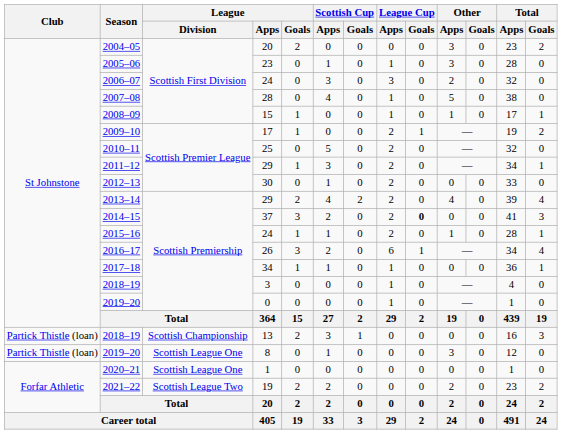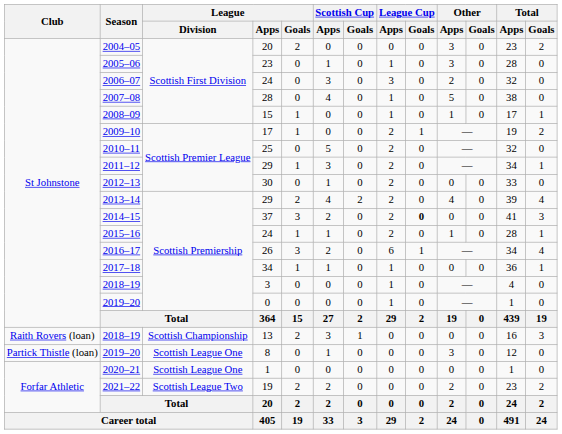 <table class="wikitable" style="text-align:center">
 <tr>
 <th rowspan="2">Club</th>
 <th rowspan="2">Season</th>
 <th colspan="3">League</th>
 <th colspan="2"><a href='#'>Scottish Cup</a></th>
 <th colspan="2"><a href='#'>League Cup</a></th>
 <th colspan="2">Other</th>
 <th colspan="2">Total</th>
 </tr>
 <tr>
 <th>Division</th>
 <th>Apps</th>
 <th>Goals</th>
 <th>Apps</th>
 <th>Goals</th>
 <th>Apps</th>
 <th>Goals</th>
 <th>Apps</th>
 <th>Goals</th>
 <th>Apps</th>
 <th>Goals</th>
 </tr>
 <tr>
 <td rowspan="17"><a href='#'>St Johnstone</a></td>
 <td><a href='#'>2004–05</a></td>
 <td rowspan="5"><a href='#'>Scottish First Division</a></td>
 <td>20</td>
 <td>2</td>
 <td>0</td>
 <td>0</td>
 <td>0</td>
 <td>0</td>
 <td>3</td>
 <td>0</td>
 <td>23</td>
 <td>2</td>
 </tr>
 <tr>
 <td><a href='#'>2005–06</a></td>
 <td>23</td>
 <td>0</td>
 <td>1</td>
 <td>0</td>
 <td>1</td>
 <td>0</td>
 <td>3</td>
 <td>0</td>
 <td>28</td>
 <td>0</td>
 </tr>
 <tr>
 <td><a href='#'>2006–07</a></td>
 <td>24</td>
 <td>0</td>
 <td>3</td>
 <td>0</td>
 <td>3</td>
 <td>0</td>
 <td>2</td>
 <td>0</td>
 <td>32</td>
 <td>0</td>
 </tr>
 <tr>
 <td><a href='#'>2007–08</a></td>
 <td>28</td>
 <td>0</td>
 <td>4</td>
 <td>0</td>
 <td>1</td>
 <td>0</td>
 <td>5</td>
 <td>0</td>
 <td>38</td>
 <td>0</td>
 </tr>
 <tr>
 <td><a href='#'>2008–09</a></td>
 <td>15</td>
 <td>1</td>
 <td>0</td>
 <td>0</td>
 <td>1</td>
 <td>0</td>
 <td>1</td>
 <td>0</td>
 <td>17</td>
 <td>1</td>
 </tr>
 <tr>
 <td><a href='#'>2009–10</a></td>
 <td rowspan="4"><a href='#'>Scottish Premier League</a></td>
 <td>17</td>
 <td>1</td>
 <td>0</td>
 <td>0</td>
 <td>2</td>
 <td>1</td>
 <td colspan="2">—</td>
 <td>19</td>
 <td>2</td>
 </tr>
 <tr>
 <td><a href='#'>2010–11</a></td>
 <td>25</td>
 <td>0</td>
 <td>5</td>
 <td>0</td>
 <td>2</td>
 <td>0</td>
 <td colspan="2">—</td>
 <td>32</td>
 <td>0</td>
 </tr>
 <tr>
 <td><a href='#'>2011–12</a></td>
 <td>29</td>
 <td>1</td>
 <td>3</td>
 <td>0</td>
 <td>2</td>
 <td>0</td>
 <td colspan="2">—</td>
 <td>34</td>
 <td>1</td>
 </tr>
 <tr>
 <td><a href='#'>2012–13</a></td>
 <td>30</td>
 <td>0</td>
 <td>1</td>
 <td>0</td>
 <td>2</td>
 <td>0</td>
 <td>0</td>
 <td>0</td>
 <td>33</td>
 <td>0</td>
 </tr>
 <tr>
 <td><a href='#'>2013–14</a></td>
 <td rowspan="7"><a href='#'>Scottish Premiership</a></td>
 <td>29</td>
 <td>2</td>
 <td>4</td>
 <td>2</td>
 <td>2</td>
 <td>0</td>
 <td>4</td>
 <td>0</td>
 <td>39</td>
 <td>4</td>
 </tr>
 <tr>
 <td><a href='#'>2014–15</a></td>
 <td>37</td>
 <td>3</td>
 <td>2</td>
 <td>0</td>
 <td>2</td>
 <td><strong>0</strong></td>
 <td>0</td>
 <td>0</td>
 <td>41</td>
 <td>3</td>
 </tr>
 <tr>
 <td><a href='#'>2015–16</a></td>
 <td>24</td>
 <td>1</td>
 <td>1</td>
 <td>0</td>
 <td>2</td>
 <td>0</td>
 <td>1</td>
 <td>0</td>
 <td>28</td>
 <td>1</td>
 </tr>
 <tr>
 <td><a href='#'>2016–17</a></td>
 <td>26</td>
 <td>3</td>
 <td>2</td>
 <td>0</td>
 <td>6</td>
 <td>1</td>
 <td colspan="2">—</td>
 <td>34</td>
 <td>4</td>
 </tr>
 <tr>
 <td><a href='#'>2017–18</a></td>
 <td>34</td>
 <td>1</td>
 <td>1</td>
 <td>0</td>
 <td>1</td>
 <td>0</td>
 <td>0</td>
 <td>0</td>
 <td>36</td>
 <td>1</td>
 </tr>
 <tr>
 <td><a href='#'>2018–19</a></td>
 <td>3</td>
 <td>0</td>
 <td>0</td>
 <td>0</td>
 <td>1</td>
 <td>0</td>
 <td colspan=2>—</td>
 <td>4</td>
 <td>0</td>
 </tr>
 <tr>
 <td><a href='#'>2019–20</a></td>
 <td>0</td>
 <td>0</td>
 <td>0</td>
 <td>0</td>
 <td>1</td>
 <td>0</td>
 <td colspan=2>—</td>
 <td>1</td>
 <td>0</td>
 </tr>
 <tr>
 <th colspan=2>Total</th>
 <th>364</th>
 <th>15</th>
 <th>27</th>
 <th>2</th>
 <th>29</th>
 <th>2</th>
 <th>19</th>
 <th>0</th>
 <th>439</th>
 <th>19</th>
 </tr>
 <tr>
-<td><a href='#'>Partick Thistle</a> (loan)</td>
+<td><a href='#'>Raith Rovers</a> (loan)</td>
 <td><a href='#'>2018–19</a></td>
 <td><a href='#'>Scottish Championship</a></td>
 <td>13</td>
 <td>2</td>
 <td>3</td>
 <td>1</td>
 <td>0</td>
 <td>0</td>
 <td>0</td>
 <td>0</td>
 <td>16</td>
 <td>3</td>
 </tr>
 <tr>
 <td><a href='#'>Partick Thistle</a> (loan)</td>
 <td><a href='#'>2019–20</a></td>
 <td><a href='#'>Scottish League One</a></td>
 <td>8</td>
 <td>0</td>
 <td>1</td>
 <td>0</td>
 <td>0</td>
 <td>0</td>
 <td>3</td>
 <td>0</td>
 <td>12</td>
 <td>0</td>
 </tr>
 <tr>
 <td rowspan="3"><a href='#'>Forfar Athletic</a></td>
 <td><a href='#'>2020–21</a></td>
 <td><a href='#'>Scottish League One</a></td>
 <td>1</td>
 <td>0</td>
 <td>0</td>
 <td>0</td>
 <td>0</td>
 <td>0</td>
 <td>0</td>
 <td>0</td>
 <td>1</td>
 <td>0</td>
 </tr>
 <tr>
 <td><a href='#'>2021–22</a></td>
 <td><a href='#'>Scottish League Two</a></td>
 <td>19</td>
 <td>2</td>
 <td>2</td>
 <td>0</td>
 <td>0</td>
 <td>0</td>
 <td>2</td>
 <td>0</td>
 <td>23</td>
 <td>2</td>
 </tr>
 <tr>
 <th colspan=2>Total</th>
 <th>20</th>
 <th>2</th>
 <th>2</th>
 <th>0</th>
 <th>0</th>
 <th>0</th>
 <th>2</th>
 <th>0</th>
 <th>24</th>
 <th>2</th>
 </tr>
 <tr>
 <th colspan="3">Career total</th>
 <th>405</th>
 <th>19</th>
 <th>33</th>
 <th>3</th>
 <th>29</th>
 <th>2</th>
 <th>24</th>
 <th>0</th>
 <th>491</th>
 <th>24</th>
 </tr>
 </table>
